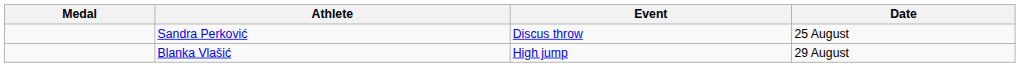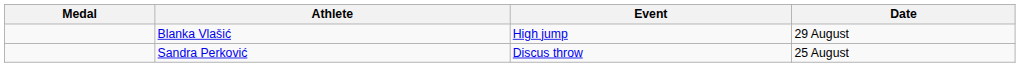 <table class="wikitable" style="font-size:90%" width=60%>
 <tr>
 <th>Medal</th>
 <th>Athlete</th>
 <th>Event</th>
 <th>Date</th>
 </tr>
 <tr>
 <td></td>
+<td><a href='#'>Blanka Vlašić</a></td>
+<td><a href='#'>High jump</a></td>
+<td>29 August</td>
+</tr>
+<tr>
+<td></td>
 <td><a href='#'>Sandra Perković</a></td>
 <td><a href='#'>Discus throw</a></td>
 <td>25 August</td>
 </tr>
-<tr>
-<td></td>
-<td><a href='#'>Blanka Vlašić</a></td>
-<td><a href='#'>High jump</a></td>
-<td>29 August</td>
-</tr>
 </table>
